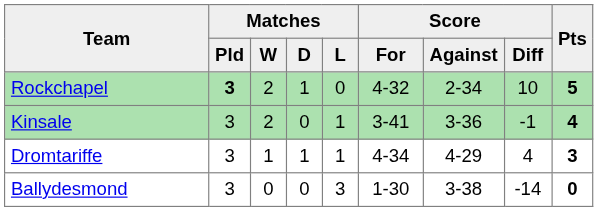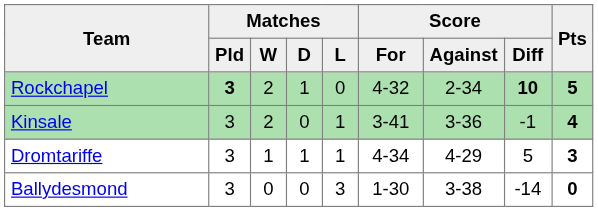 <table style=border-collapse:collapse border=1 cellspacing=0 cellpadding=5>
 <tr align=center bgcolor=#efefef>
 <th rowspan=2 width=165>Team</th>
 <th colspan=4>Matches</th>
 <th colspan=3>Score</th>
 <th rowspan=2width=20>Pts</th>
 </tr>
 <tr align=center bgcolor=#efefef>
 <th width=20>Pld</th>
 <th width=20>W</th>
 <th width=20>D</th>
 <th width=20>L</th>
 <th width=45>For</th>
 <th width=45>Against</th>
 <th width=30>Diff</th>
 </tr>
 <tr align=center  style="background:#ACE1AF;">
 <td style="text-align:left;"><a href='#'>Rockchapel</a></td>
 <td><strong>3</strong></td>
 <td>2</td>
 <td>1</td>
 <td>0</td>
 <td>4-32</td>
 <td>2-34</td>
-<td>10</td>
+<td><strong>10</strong></td>
 <td><strong>5</strong></td>
 </tr>
 <tr align=center style="background:#ACE1AF;">
 <td style="text-align:left;"><a href='#'>Kinsale</a></td>
 <td>3</td>
 <td>2</td>
 <td>0</td>
 <td>1</td>
 <td>3-41</td>
 <td>3-36</td>
 <td>-1</td>
 <td><strong>4</strong></td>
 </tr>
 <tr align=center>
 <td style="text-align:left;"><a href='#'>Dromtariffe</a></td>
 <td>3</td>
 <td>1</td>
 <td>1</td>
 <td>1</td>
 <td>4-34</td>
 <td>4-29</td>
-<td>4</td>
+<td>5</td>
 <td><strong>3</strong></td>
 </tr>
 <tr align=center>
 <td style="text-align:left;"><a href='#'>Ballydesmond</a></td>
 <td>3</td>
 <td>0</td>
 <td>0</td>
 <td>3</td>
 <td>1-30</td>
 <td>3-38</td>
 <td>-14</td>
 <td><strong>0</strong></td>
 </tr>
 </table>
